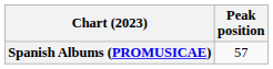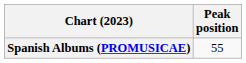 <table class="wikitable sortable plainrowheaders" style="text-align:center">
 <tr>
 <th>Chart (2023)</th>
 <th>Peak<br>position</th>
 </tr>
 <tr>
 <th scope="row">Spanish Albums (<a href='#'>PROMUSICAE</a>)</th>
-<td>57</td>
+<td>55</td>
 </tr>
 </table>
